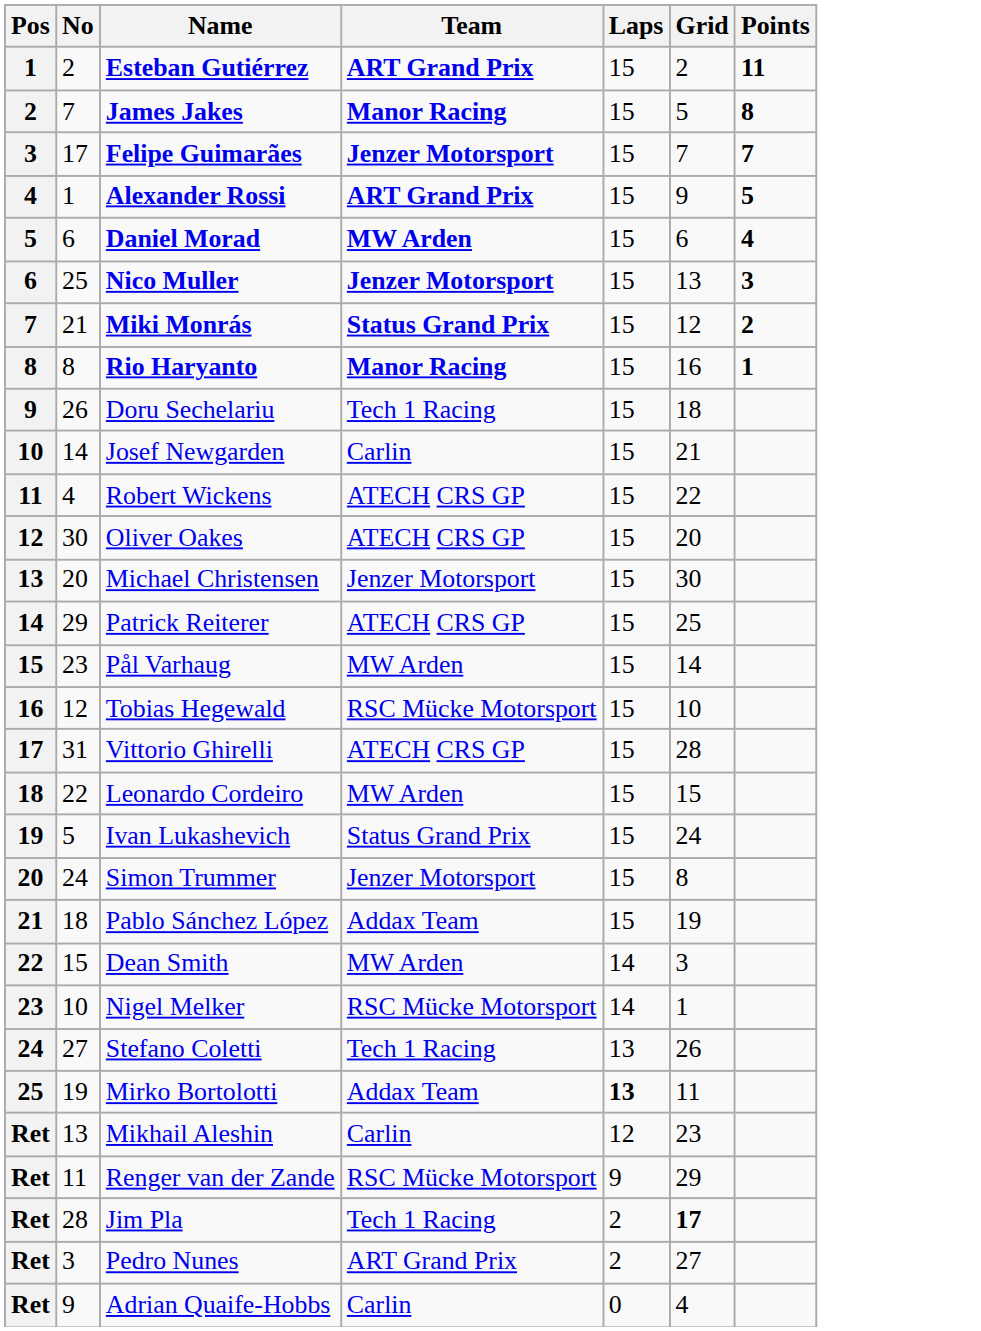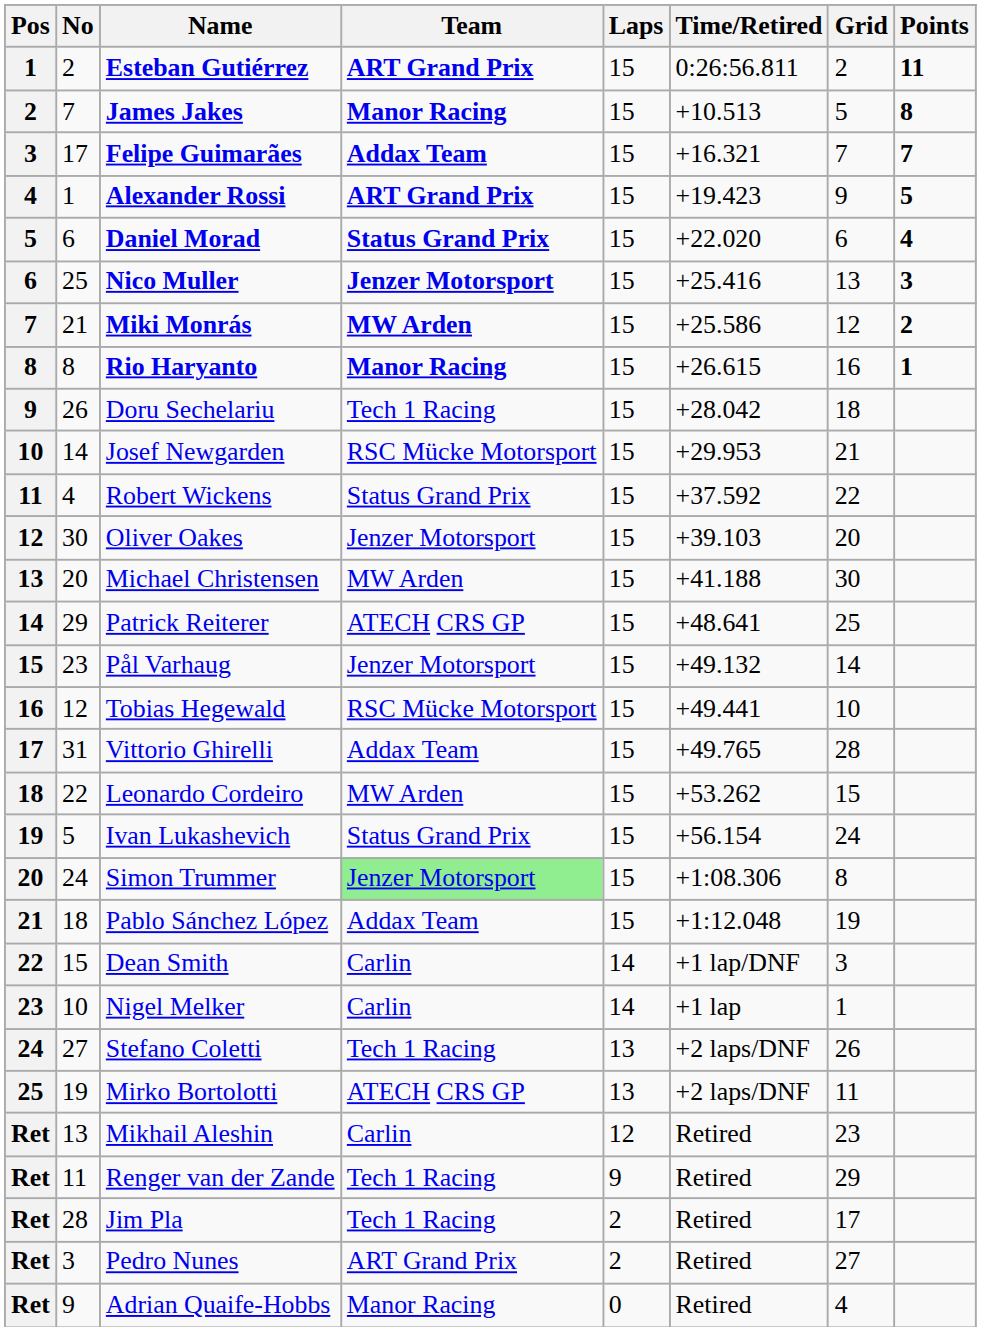 <table class="wikitable" style="font-size: 85%">
 <tr>
 <th>Pos</th>
 <th>No</th>
 <th>Name</th>
 <th>Team</th>
 <th>Laps</th>
+<th>Time/Retired</th>
 <th>Grid</th>
 <th>Points</th>
 </tr>
 <tr>
 <th>1</th>
 <td>2</td>
 <td> <strong><a href='#'>Esteban Gutiérrez</a></strong></td>
 <td><strong><a href='#'>ART Grand Prix</a></strong></td>
 <td>15</td>
+<td>0:26:56.811</td>
 <td>2</td>
 <td><strong>11</strong></td>
 </tr>
 <tr>
 <th>2</th>
 <td>7</td>
 <td> <strong><a href='#'>James Jakes</a></strong></td>
 <td><strong><a href='#'>Manor Racing</a></strong></td>
 <td>15</td>
+<td>+10.513</td>
 <td>5</td>
 <td><strong>8</strong></td>
 </tr>
 <tr>
 <th>3</th>
 <td>17</td>
 <td> <strong><a href='#'>Felipe Guimarães</a></strong></td>
-<td><strong><a href='#'>Jenzer Motorsport</a></strong></td>
+<td><strong><a href='#'>Addax Team</a></strong></td>
 <td>15</td>
+<td>+16.321</td>
 <td>7</td>
 <td><strong>7</strong></td>
 </tr>
 <tr>
 <th>4</th>
 <td>1</td>
 <td> <strong><a href='#'>Alexander Rossi</a></strong></td>
 <td><strong><a href='#'>ART Grand Prix</a></strong></td>
 <td>15</td>
+<td>+19.423</td>
 <td>9</td>
 <td><strong>5</strong></td>
 </tr>
 <tr>
 <th>5</th>
 <td>6</td>
 <td> <strong><a href='#'>Daniel Morad</a></strong></td>
-<td><strong><a href='#'>MW Arden</a></strong></td>
+<td><strong><a href='#'>Status Grand Prix</a></strong></td>
 <td>15</td>
+<td>+22.020</td>
 <td>6</td>
 <td><strong>4</strong></td>
 </tr>
 <tr>
 <th>6</th>
 <td>25</td>
 <td> <strong><a href='#'>Nico Muller</a></strong></td>
 <td><strong><a href='#'>Jenzer Motorsport</a></strong></td>
 <td>15</td>
+<td>+25.416</td>
 <td>13</td>
 <td><strong>3</strong></td>
 </tr>
 <tr>
 <th>7</th>
 <td>21</td>
 <td> <strong><a href='#'>Miki Monrás</a></strong></td>
-<td><strong><a href='#'>Status Grand Prix</a></strong></td>
+<td><strong><a href='#'>MW Arden</a></strong></td>
 <td>15</td>
+<td>+25.586</td>
 <td>12</td>
 <td><strong>2</strong></td>
 </tr>
 <tr>
 <th>8</th>
 <td>8</td>
 <td> <strong><a href='#'>Rio Haryanto</a></strong></td>
 <td><strong><a href='#'>Manor Racing</a></strong></td>
 <td>15</td>
+<td>+26.615</td>
 <td>16</td>
 <td><strong>1</strong></td>
 </tr>
 <tr>
 <th>9</th>
 <td>26</td>
 <td> <a href='#'>Doru Sechelariu</a></td>
 <td><a href='#'>Tech 1 Racing</a></td>
 <td>15</td>
+<td>+28.042</td>
 <td>18</td>
 <td></td>
 </tr>
 <tr>
 <th>10</th>
 <td>14</td>
 <td> <a href='#'>Josef Newgarden</a></td>
-<td><a href='#'>Carlin</a></td>
+<td><a href='#'>RSC Mücke Motorsport</a></td>
 <td>15</td>
+<td>+29.953</td>
 <td>21</td>
 <td></td>
 </tr>
 <tr>
 <th>11</th>
 <td>4</td>
 <td> <a href='#'>Robert Wickens</a></td>
-<td><a href='#'>ATECH</a> <a href='#'>CRS GP</a></td>
+<td><a href='#'>Status Grand Prix</a></td>
 <td>15</td>
+<td>+37.592</td>
 <td>22</td>
 <td></td>
 </tr>
 <tr>
 <th>12</th>
 <td>30</td>
 <td> <a href='#'>Oliver Oakes</a></td>
-<td><a href='#'>ATECH</a> <a href='#'>CRS GP</a></td>
+<td><a href='#'>Jenzer Motorsport</a></td>
 <td>15</td>
+<td>+39.103</td>
 <td>20</td>
 <td></td>
 </tr>
 <tr>
 <th>13</th>
 <td>20</td>
 <td> <a href='#'>Michael Christensen</a></td>
-<td><a href='#'>Jenzer Motorsport</a></td>
+<td><a href='#'>MW Arden</a></td>
 <td>15</td>
+<td>+41.188</td>
 <td>30</td>
 <td></td>
 </tr>
 <tr>
 <th>14</th>
 <td>29</td>
 <td> <a href='#'>Patrick Reiterer</a></td>
 <td><a href='#'>ATECH</a> <a href='#'>CRS GP</a></td>
 <td>15</td>
+<td>+48.641</td>
 <td>25</td>
 <td></td>
 </tr>
 <tr>
 <th>15</th>
 <td>23</td>
 <td> <a href='#'>Pål Varhaug</a></td>
-<td><a href='#'>MW Arden</a></td>
+<td><a href='#'>Jenzer Motorsport</a></td>
 <td>15</td>
+<td>+49.132</td>
 <td>14</td>
 <td></td>
 </tr>
 <tr>
 <th>16</th>
 <td>12</td>
 <td> <a href='#'>Tobias Hegewald</a></td>
 <td><a href='#'>RSC Mücke Motorsport</a></td>
 <td>15</td>
+<td>+49.441</td>
 <td>10</td>
 <td></td>
 </tr>
 <tr>
 <th>17</th>
 <td>31</td>
 <td> <a href='#'>Vittorio Ghirelli</a></td>
-<td><a href='#'>ATECH</a> <a href='#'>CRS GP</a></td>
+<td><a href='#'>Addax Team</a></td>
 <td>15</td>
+<td>+49.765</td>
 <td>28</td>
 <td></td>
 </tr>
 <tr>
 <th>18</th>
 <td>22</td>
 <td> <a href='#'>Leonardo Cordeiro</a></td>
 <td><a href='#'>MW Arden</a></td>
 <td>15</td>
+<td>+53.262</td>
 <td>15</td>
 <td></td>
 </tr>
 <tr>
 <th>19</th>
 <td>5</td>
 <td> <a href='#'>Ivan Lukashevich</a></td>
 <td><a href='#'>Status Grand Prix</a></td>
 <td>15</td>
+<td>+56.154</td>
 <td>24</td>
 <td></td>
 </tr>
 <tr>
 <th>20</th>
 <td>24</td>
 <td> <a href='#'>Simon Trummer</a></td>
-<td><a href='#'>Jenzer Motorsport</a></td>
+<td style="background: lightgreen;"><a href='#'>Jenzer Motorsport</a></td>
 <td>15</td>
+<td>+1:08.306</td>
 <td>8</td>
 <td></td>
 </tr>
 <tr>
 <th>21</th>
 <td>18</td>
 <td> <a href='#'>Pablo Sánchez López</a></td>
 <td><a href='#'>Addax Team</a></td>
 <td>15</td>
+<td>+1:12.048</td>
 <td>19</td>
 <td></td>
 </tr>
 <tr>
 <th>22</th>
 <td>15</td>
 <td> <a href='#'>Dean Smith</a></td>
-<td><a href='#'>MW Arden</a></td>
+<td><a href='#'>Carlin</a></td>
 <td>14</td>
+<td>+1 lap/DNF</td>
 <td>3</td>
 <td></td>
 </tr>
 <tr>
 <th>23</th>
 <td>10</td>
 <td> <a href='#'>Nigel Melker</a></td>
-<td><a href='#'>RSC Mücke Motorsport</a></td>
+<td><a href='#'>Carlin</a></td>
 <td>14</td>
+<td>+1 lap</td>
 <td>1</td>
 <td></td>
 </tr>
 <tr>
 <th>24</th>
 <td>27</td>
 <td> <a href='#'>Stefano Coletti</a></td>
 <td><a href='#'>Tech 1 Racing</a></td>
 <td>13</td>
+<td>+2 laps/DNF</td>
 <td>26</td>
 <td></td>
 </tr>
 <tr>
 <th>25</th>
 <td>19</td>
 <td> <a href='#'>Mirko Bortolotti</a></td>
-<td><a href='#'>Addax Team</a></td>
-<td><strong>13</strong></td>
+<td><a href='#'>ATECH</a> <a href='#'>CRS GP</a></td>
+<td>13</td>
+<td>+2 laps/DNF</td>
 <td>11</td>
 <td></td>
 </tr>
 <tr>
 <th>Ret</th>
 <td>13</td>
 <td> <a href='#'>Mikhail Aleshin</a></td>
 <td><a href='#'>Carlin</a></td>
 <td>12</td>
+<td>Retired</td>
 <td>23</td>
 <td></td>
 </tr>
 <tr>
 <th>Ret</th>
 <td>11</td>
 <td> <a href='#'>Renger van der Zande</a></td>
-<td><a href='#'>RSC Mücke Motorsport</a></td>
+<td><a href='#'>Tech 1 Racing</a></td>
 <td>9</td>
+<td>Retired</td>
 <td>29</td>
 <td></td>
 </tr>
 <tr>
 <th>Ret</th>
 <td>28</td>
 <td> <a href='#'>Jim Pla</a></td>
 <td><a href='#'>Tech 1 Racing</a></td>
 <td>2</td>
-<td><strong>17</strong></td>
+<td>Retired</td>
+<td>17</td>
 <td></td>
 </tr>
 <tr>
 <th>Ret</th>
 <td>3</td>
 <td> <a href='#'>Pedro Nunes</a></td>
 <td><a href='#'>ART Grand Prix</a></td>
 <td>2</td>
+<td>Retired</td>
 <td>27</td>
 <td></td>
 </tr>
 <tr>
 <th>Ret</th>
 <td>9</td>
 <td> <a href='#'>Adrian Quaife-Hobbs</a></td>
-<td><a href='#'>Carlin</a></td>
+<td><a href='#'>Manor Racing</a></td>
 <td>0</td>
+<td>Retired</td>
 <td>4</td>
 <td></td>
 </tr>
 </table>
